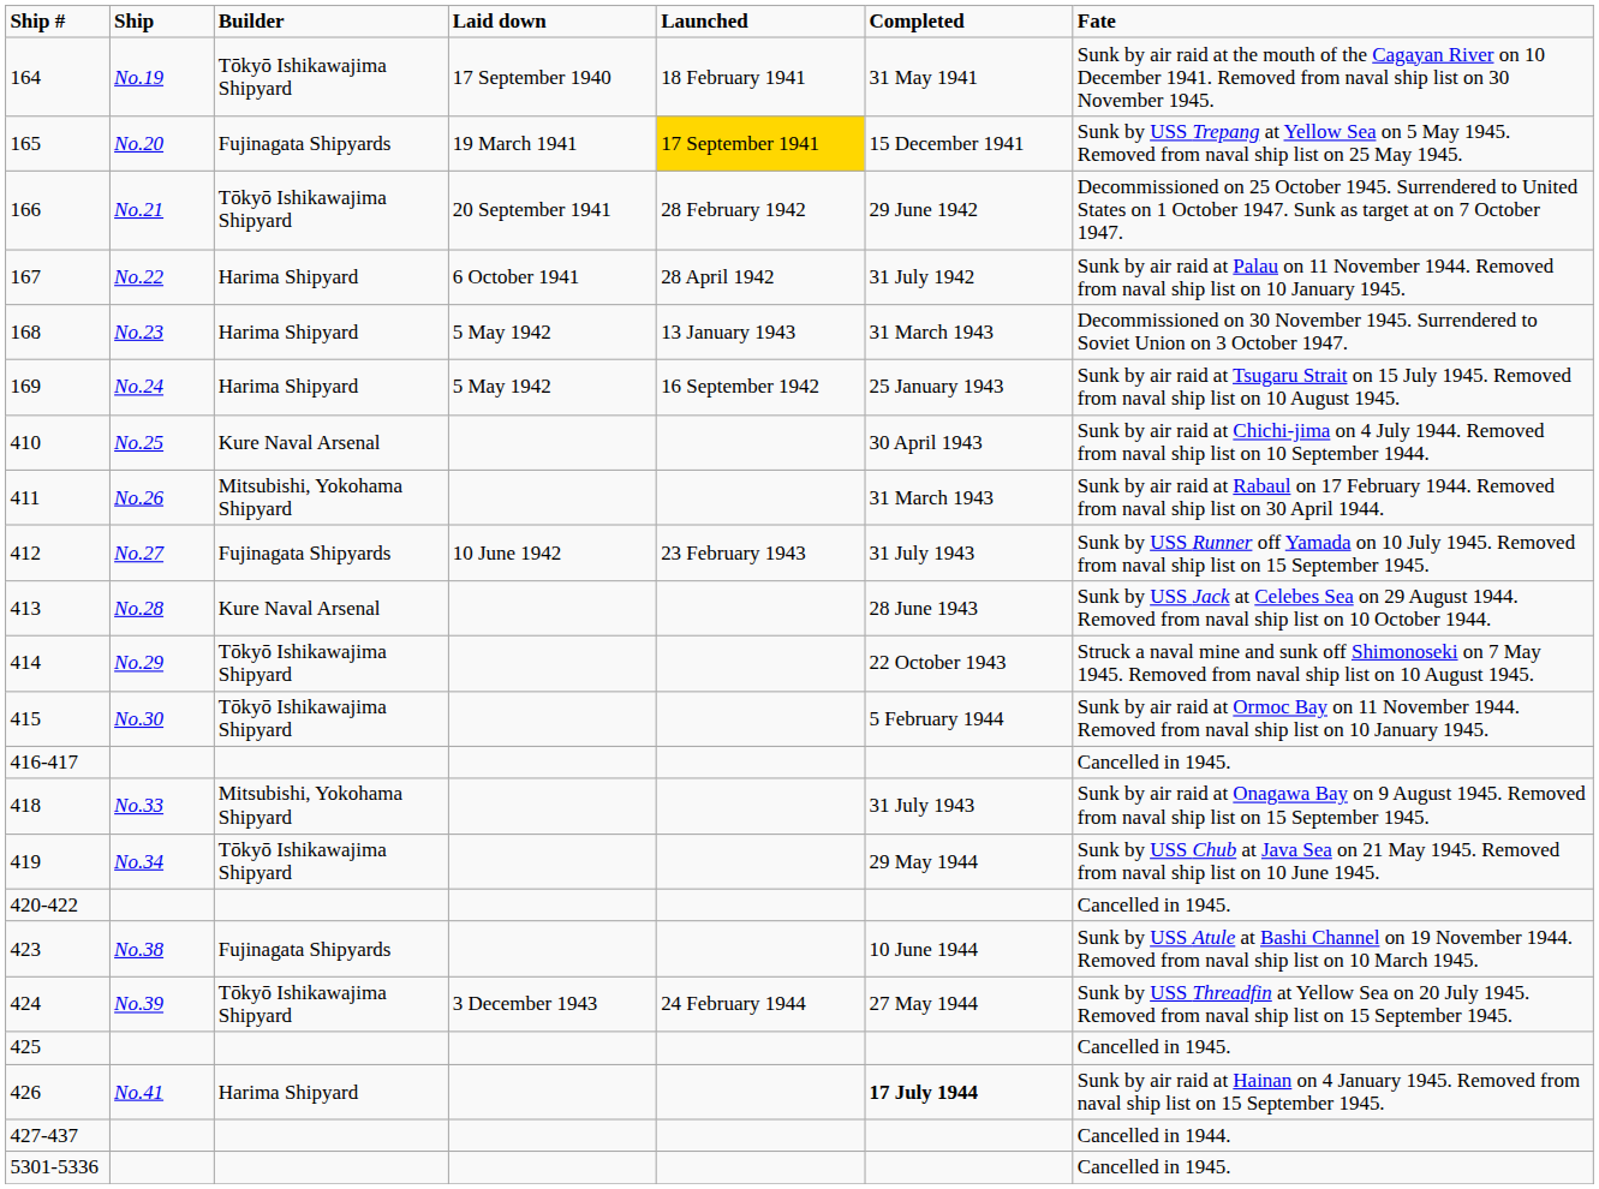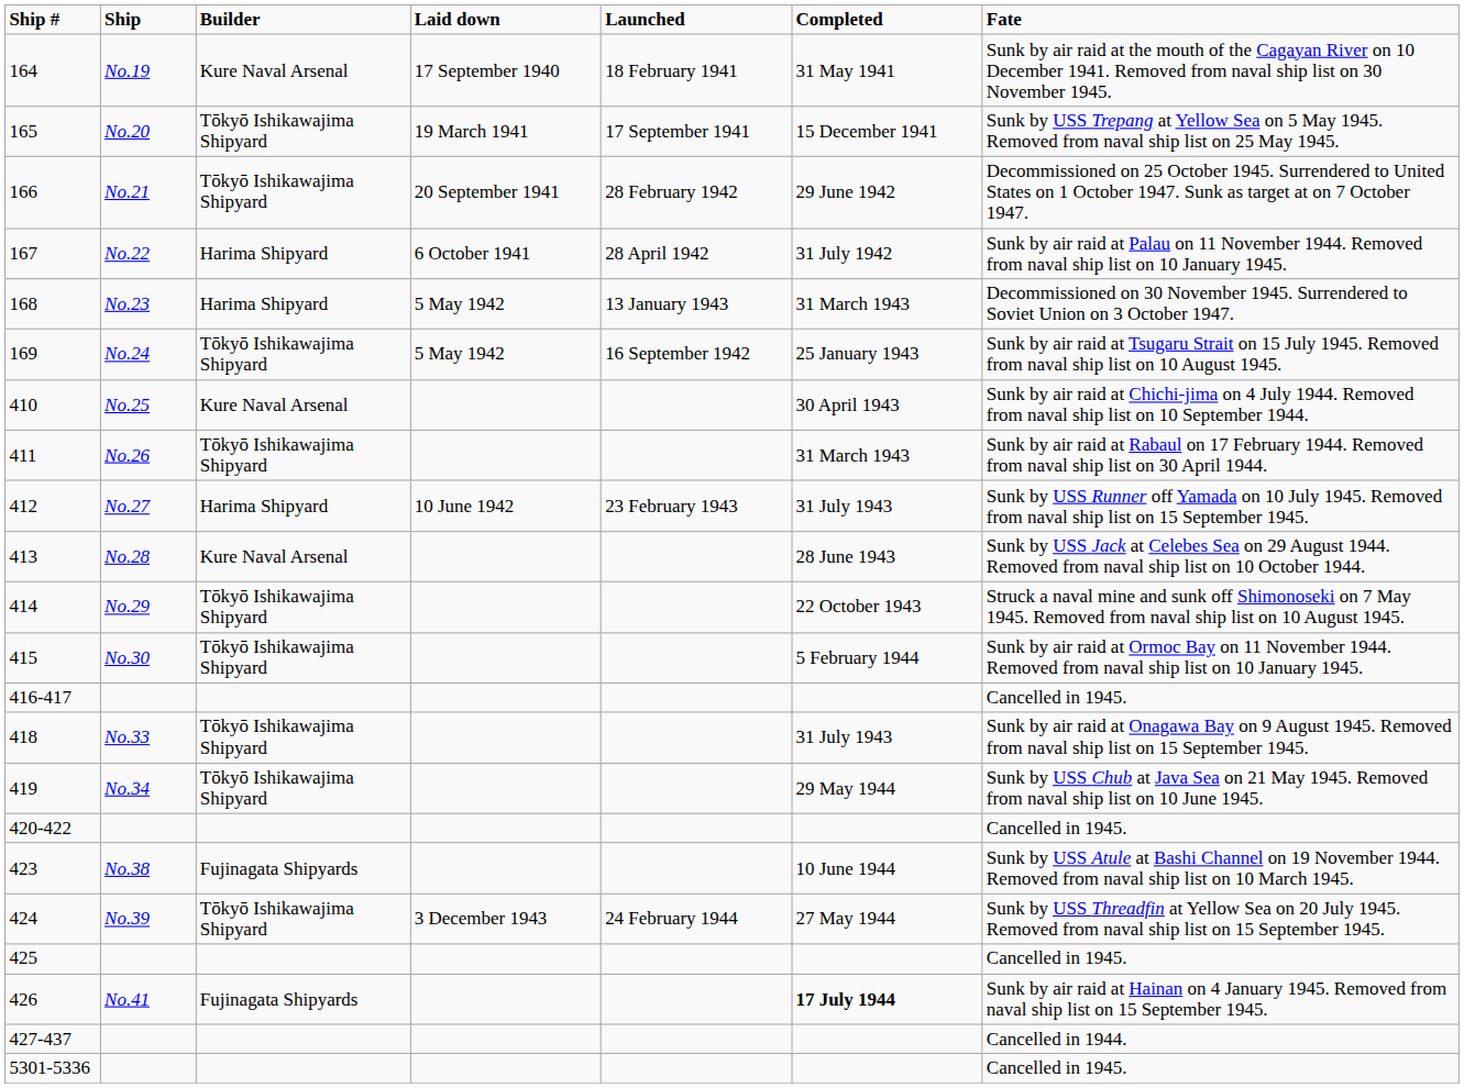 <table class="wikitable">
 <tr>
 <td width="4%"><strong>Ship #</strong></td>
 <td width="4%"><strong>Ship</strong></td>
 <td width="9%"><strong>Builder</strong></td>
 <td width="8%" bgcolor=><strong>Laid down</strong></td>
 <td width="8%" bgcolor=><strong>Launched</strong></td>
 <td width="8%" bgcolor=><strong>Completed</strong></td>
 <td width="20%" bgcolor=><strong>Fate</strong></td>
 </tr>
 <tr>
 <td>164</td>
 <td><a href='#'><em>No.19</em></a></td>
-<td>Tōkyō Ishikawajima Shipyard</td>
+<td>Kure Naval Arsenal</td>
 <td>17 September 1940</td>
 <td>18 February 1941</td>
 <td>31 May 1941</td>
 <td>Sunk by air raid at the mouth of the <a href='#'>Cagayan River</a> on 10 December 1941. Removed from naval ship list on 30 November 1945.</td>
 </tr>
 <tr>
 <td>165</td>
 <td><a href='#'><em>No.20</em></a></td>
-<td>Fujinagata Shipyards</td>
+<td>Tōkyō Ishikawajima Shipyard</td>
 <td>19 March 1941</td>
-<td style="background: gold;">17 September 1941</td>
+<td>17 September 1941</td>
 <td>15 December 1941</td>
 <td>Sunk by <a href='#'>USS <em>Trepang</em></a> at <a href='#'>Yellow Sea</a>  on 5 May 1945. Removed from naval ship list on 25 May 1945.</td>
 </tr>
 <tr>
 <td>166</td>
 <td><a href='#'><em>No.21</em></a></td>
 <td>Tōkyō Ishikawajima Shipyard</td>
 <td>20 September 1941</td>
 <td>28 February 1942</td>
 <td>29 June 1942</td>
 <td>Decommissioned on 25 October 1945. Surrendered to United States on 1 October 1947. Sunk as target at  on 7 October 1947.</td>
 </tr>
 <tr>
 <td>167</td>
 <td><a href='#'><em>No.22</em></a></td>
 <td>Harima Shipyard</td>
 <td>6 October 1941</td>
 <td>28 April 1942</td>
 <td>31 July 1942</td>
 <td>Sunk by air raid at <a href='#'>Palau</a> on 11 November 1944. Removed from naval ship list on 10 January 1945.</td>
 </tr>
 <tr>
 <td>168</td>
 <td><a href='#'><em>No.23</em></a></td>
 <td>Harima Shipyard</td>
 <td>5 May 1942</td>
 <td>13 January 1943</td>
 <td>31 March 1943</td>
 <td>Decommissioned on 30 November 1945. Surrendered to Soviet Union on 3 October 1947.</td>
 </tr>
 <tr>
 <td>169</td>
 <td><a href='#'><em>No.24</em></a></td>
-<td>Harima Shipyard</td>
+<td>Tōkyō Ishikawajima Shipyard</td>
 <td>5 May 1942</td>
 <td>16 September 1942</td>
 <td>25 January 1943</td>
 <td>Sunk by air raid at <a href='#'>Tsugaru Strait</a> on 15 July 1945. Removed from naval ship list on 10 August 1945.</td>
 </tr>
 <tr>
 <td>410</td>
 <td><a href='#'><em>No.25</em></a></td>
 <td>Kure Naval Arsenal</td>
 <td></td>
 <td></td>
 <td>30 April 1943</td>
 <td>Sunk by air raid at <a href='#'>Chichi-jima</a> on 4 July 1944. Removed from naval ship list on 10 September 1944.</td>
 </tr>
 <tr>
 <td>411</td>
 <td><a href='#'><em>No.26</em></a></td>
-<td>Mitsubishi, Yokohama Shipyard</td>
+<td>Tōkyō Ishikawajima Shipyard</td>
 <td></td>
 <td></td>
 <td>31 March 1943</td>
 <td>Sunk by air raid at <a href='#'>Rabaul</a> on 17 February 1944. Removed from naval ship list on 30 April 1944.</td>
 </tr>
 <tr>
 <td>412</td>
 <td><a href='#'><em>No.27</em></a></td>
-<td>Fujinagata Shipyards</td>
+<td>Harima Shipyard</td>
 <td>10 June 1942</td>
 <td>23 February 1943</td>
 <td>31 July 1943</td>
 <td>Sunk by <a href='#'>USS <em>Runner</em></a> off <a href='#'>Yamada</a>  on 10 July 1945. Removed from naval ship list on 15 September 1945.</td>
 </tr>
 <tr>
 <td>413</td>
 <td><a href='#'><em>No.28</em></a></td>
 <td>Kure Naval Arsenal</td>
 <td></td>
 <td></td>
 <td>28 June 1943</td>
 <td>Sunk by <a href='#'>USS <em>Jack</em></a> at <a href='#'>Celebes Sea</a>  on 29 August 1944. Removed from naval ship list on 10 October 1944.</td>
 </tr>
 <tr>
 <td>414</td>
 <td><a href='#'><em>No.29</em></a></td>
 <td>Tōkyō Ishikawajima Shipyard</td>
 <td></td>
 <td></td>
 <td>22 October 1943</td>
 <td>Struck a naval mine and sunk off <a href='#'>Shimonoseki</a> on 7 May 1945. Removed from naval ship list on 10 August 1945.</td>
 </tr>
 <tr>
 <td>415</td>
 <td><a href='#'><em>No.30</em></a></td>
 <td>Tōkyō Ishikawajima Shipyard</td>
 <td></td>
 <td></td>
 <td>5 February 1944</td>
 <td>Sunk by air raid at <a href='#'>Ormoc Bay</a> on 11 November 1944. Removed from naval ship list on 10 January 1945.</td>
 </tr>
 <tr>
 <td>416-417</td>
 <td></td>
 <td></td>
 <td></td>
 <td></td>
 <td></td>
 <td>Cancelled in 1945.</td>
 </tr>
 <tr>
 <td>418</td>
 <td><a href='#'><em>No.33</em></a></td>
-<td>Mitsubishi, Yokohama Shipyard</td>
+<td>Tōkyō Ishikawajima Shipyard</td>
 <td></td>
 <td></td>
 <td>31 July 1943</td>
 <td>Sunk by air raid at <a href='#'>Onagawa Bay</a> on 9 August 1945. Removed from naval ship list on 15 September 1945.</td>
 </tr>
 <tr>
 <td>419</td>
 <td><a href='#'><em>No.34</em></a></td>
 <td>Tōkyō Ishikawajima Shipyard</td>
 <td></td>
 <td></td>
 <td>29 May 1944</td>
 <td>Sunk by <a href='#'>USS <em>Chub</em></a> at <a href='#'>Java Sea</a>  on 21 May 1945. Removed from naval ship list on 10 June 1945.</td>
 </tr>
 <tr>
 <td>420-422</td>
 <td></td>
 <td></td>
 <td></td>
 <td></td>
 <td></td>
 <td>Cancelled in 1945.</td>
 </tr>
 <tr>
 <td>423</td>
 <td><a href='#'><em>No.38</em></a></td>
 <td>Fujinagata Shipyards</td>
 <td></td>
 <td></td>
 <td>10 June 1944</td>
 <td>Sunk by <a href='#'>USS <em>Atule</em></a> at <a href='#'>Bashi Channel</a>  on 19 November 1944. Removed from naval ship list on 10 March 1945.</td>
 </tr>
 <tr>
 <td>424</td>
 <td><a href='#'><em>No.39</em></a></td>
 <td>Tōkyō Ishikawajima Shipyard</td>
 <td>3 December 1943</td>
 <td>24 February 1944</td>
 <td>27 May 1944</td>
 <td>Sunk by <a href='#'>USS <em>Threadfin</em></a> at Yellow Sea  on 20 July 1945. Removed from naval ship list on 15 September 1945.</td>
 </tr>
 <tr>
 <td>425</td>
 <td></td>
 <td></td>
 <td></td>
 <td></td>
 <td></td>
 <td>Cancelled in 1945.</td>
 </tr>
 <tr>
 <td>426</td>
 <td><a href='#'><em>No.41</em></a></td>
-<td>Harima Shipyard</td>
+<td>Fujinagata Shipyards</td>
 <td></td>
 <td></td>
 <td><strong>17 July 1944</strong></td>
 <td>Sunk by air raid at <a href='#'>Hainan</a> on 4 January 1945. Removed from naval ship list on 15 September 1945.</td>
 </tr>
 <tr>
 <td>427-437</td>
 <td></td>
 <td></td>
 <td></td>
 <td></td>
 <td></td>
 <td>Cancelled in 1944.</td>
 </tr>
 <tr>
 <td>5301-5336</td>
 <td></td>
 <td></td>
 <td></td>
 <td></td>
 <td></td>
 <td>Cancelled in 1945.</td>
 </tr>
 <tr>
 </tr>
 </table>
